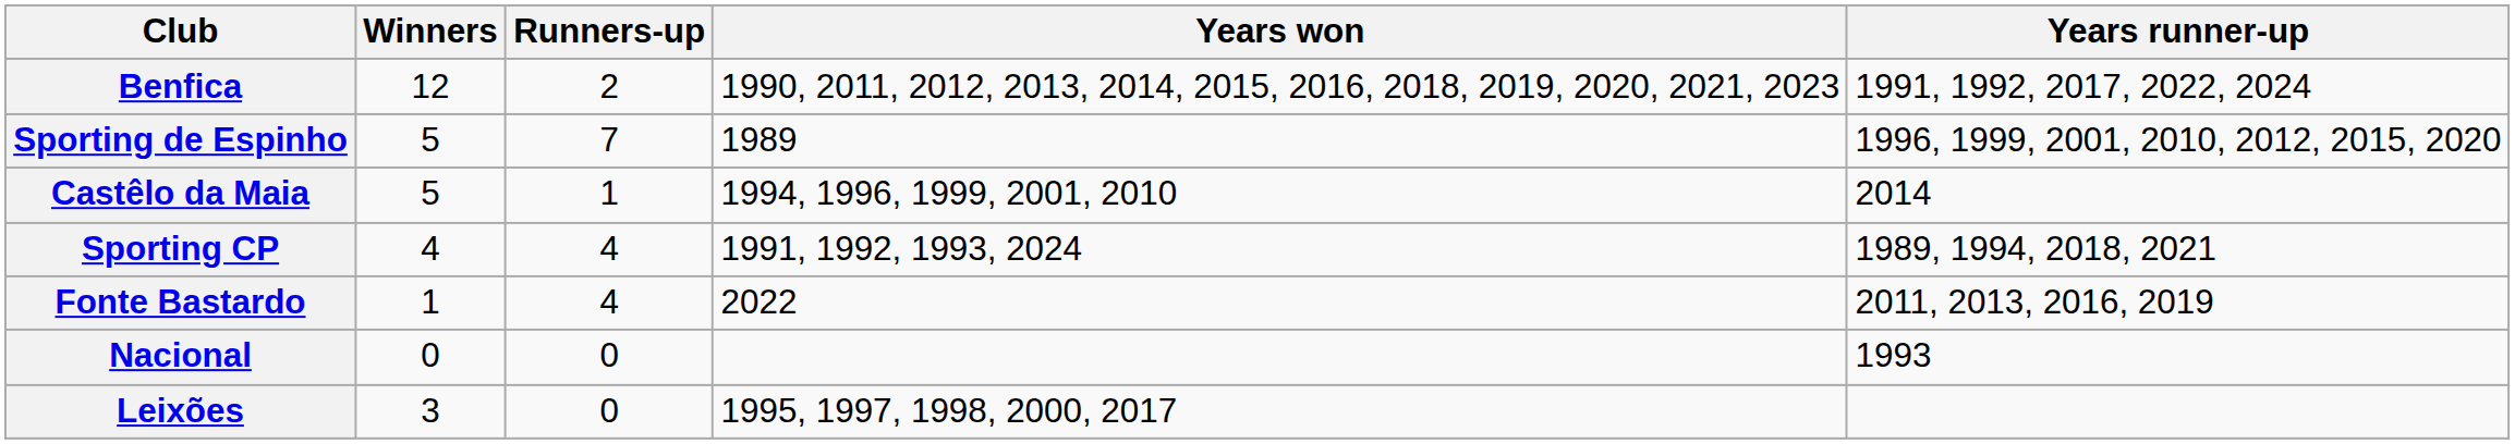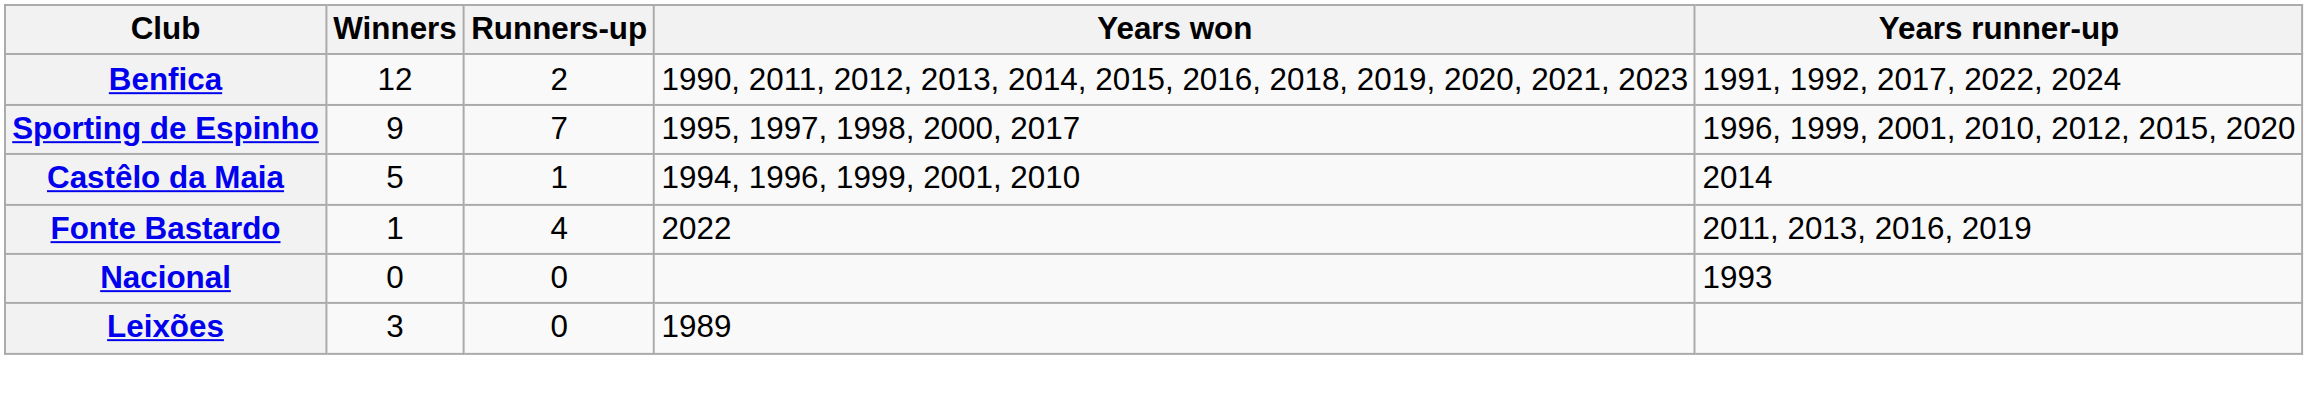 <table class="wikitable plainrowheaders sortable">
 <tr>
 <th scope=col>Club</th>
 <th scope=col>Winners</th>
 <th scope=col>Runners-up</th>
 <th scope=col>Years won</th>
 <th scope=col>Years runner-up</th>
 </tr>
 <tr>
 <th scope=row><a href='#'>Benfica</a></th>
 <td style="text-align:center;">12</td>
 <td style="text-align:center;">2</td>
 <td>1990, 2011, 2012, 2013, 2014, 2015, 2016, 2018, 2019, 2020, 2021, 2023</td>
 <td>1991, 1992, 2017, 2022, 2024</td>
 </tr>
 <tr>
 <th scope=row><a href='#'>Sporting de Espinho</a></th>
-<td style="text-align:center;">5</td>
+<td style="text-align:center;">9</td>
 <td style="text-align:center;">7</td>
-<td>1989</td>
+<td>1995, 1997, 1998, 2000, 2017</td>
 <td>1996, 1999, 2001, 2010, 2012, 2015, 2020</td>
 </tr>
 <tr>
 <th scope=row><a href='#'>Castêlo da Maia</a></th>
 <td style="text-align:center;">5</td>
 <td style="text-align:center;">1</td>
 <td>1994, 1996, 1999, 2001, 2010</td>
 <td>2014</td>
-</tr>
-<tr>
-<th scope=row><a href='#'>Sporting CP</a></th>
-<td style="text-align:center;">4</td>
-<td style="text-align:center;">4</td>
-<td>1991, 1992, 1993, 2024</td>
-<td>1989, 1994, 2018, 2021</td>
 </tr>
 <tr>
 <th scope=row><a href='#'>Fonte Bastardo</a></th>
 <td style="text-align:center;">1</td>
 <td style="text-align:center;">4</td>
 <td>2022</td>
 <td>2011, 2013, 2016, 2019</td>
 </tr>
 <tr>
 <th scope=row><a href='#'>Nacional</a></th>
 <td style="text-align:center;">0</td>
 <td style="text-align:center;">0</td>
 <td></td>
 <td>1993</td>
 </tr>
 <tr>
 <th scope=row><a href='#'>Leixões</a></th>
 <td style="text-align:center;">3</td>
 <td style="text-align:center;">0</td>
-<td>1995, 1997, 1998, 2000, 2017</td>
+<td>1989</td>
 <td></td>
 </tr>
 </table>
